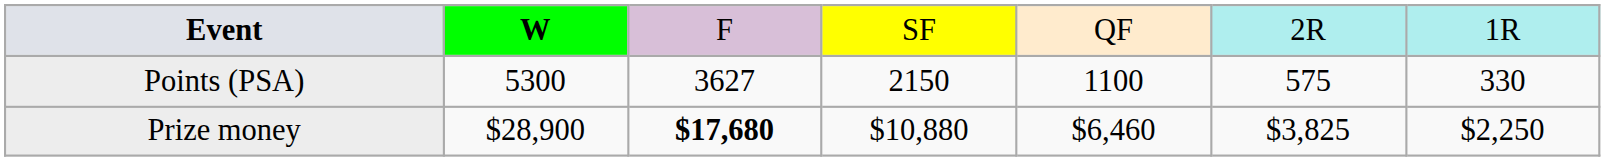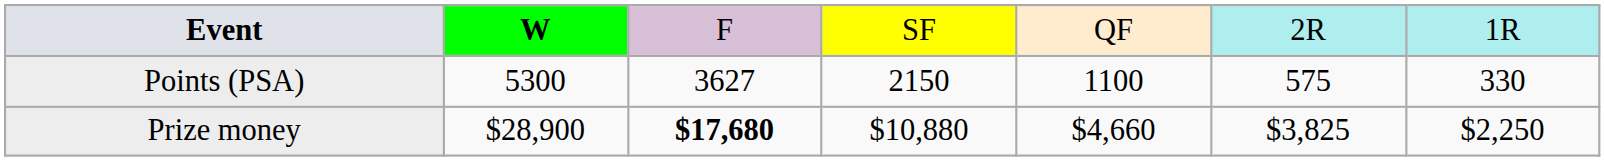 <table class=wikitable style=font-size:90%;text-align:center>
 <tr>
 <td width=200 colspan=1 bgcolor=#dfe2e9><strong>Event</strong></td>
 <td width=80 bgcolor=lime><strong>W</strong></td>
 <td width=85 bgcolor=#D8BFD8>F</td>
 <td width=85 bgcolor=#FFFF00>SF</td>
 <td width=85 bgcolor=#ffebcd>QF</td>
 <td width=85 bgcolor=#afeeee>2R</td>
 <td width=85 bgcolor=#afeeee>1R</td>
 </tr>
 <tr>
 <td bgcolor=#EDEDED>Points (PSA)</td>
 <td>5300</td>
 <td>3627</td>
 <td>2150</td>
 <td>1100</td>
 <td>575</td>
 <td>330</td>
 </tr>
 <tr>
 <td bgcolor=#EDEDED>Prize money</td>
 <td>$28,900</td>
 <td><strong>$17,680</strong></td>
 <td>$10,880</td>
-<td>$6,460</td>
+<td>$4,660</td>
 <td>$3,825</td>
 <td>$2,250</td>
 </tr>
 </table>
